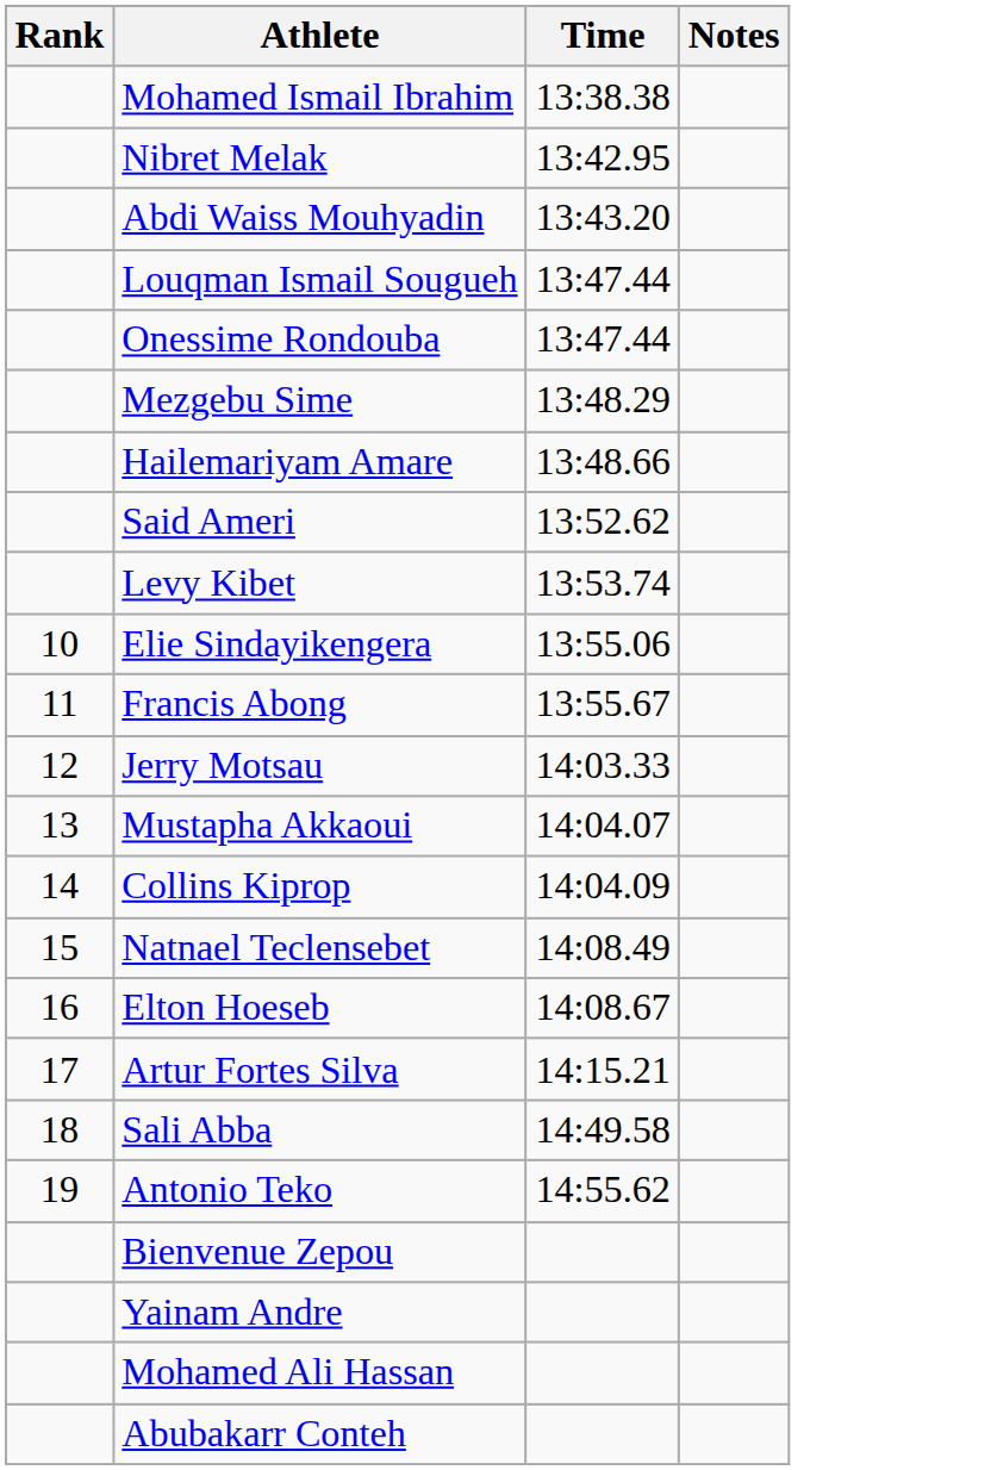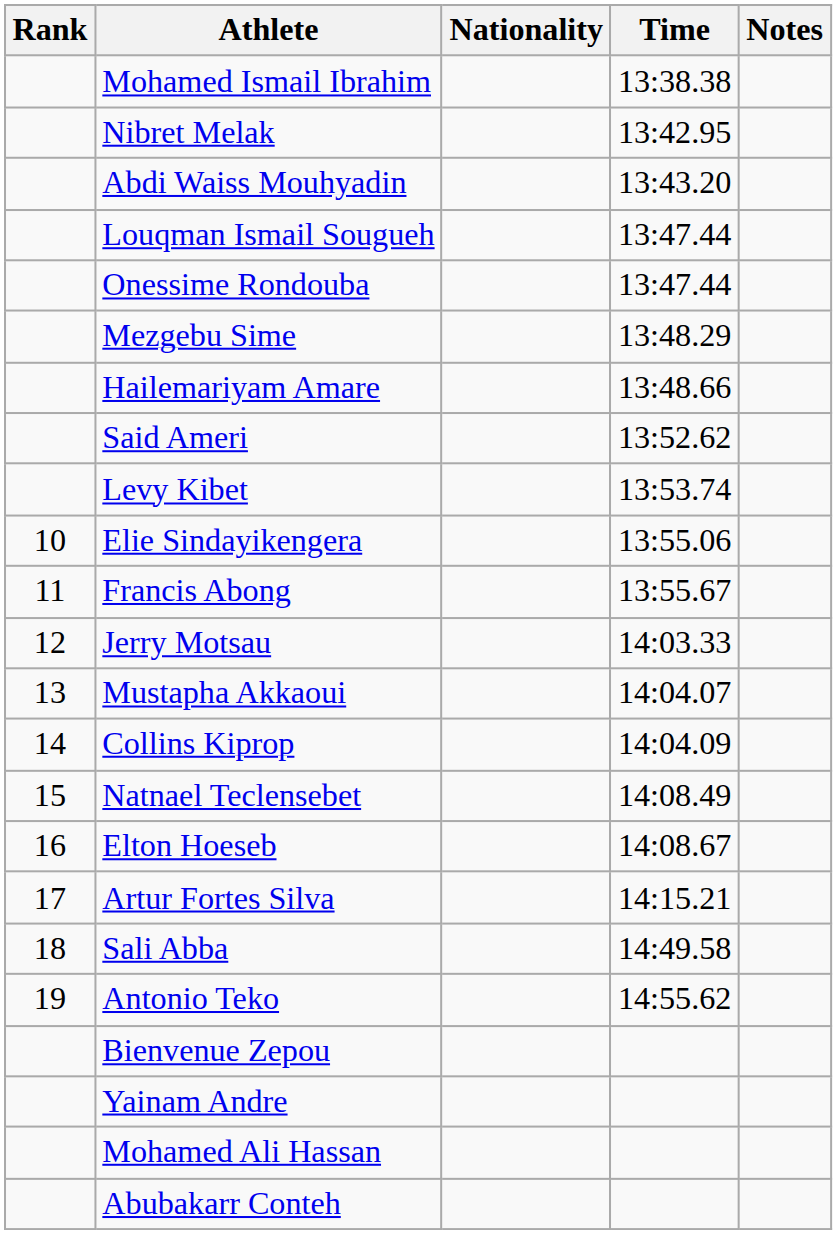 <table class="wikitable sortable" style="text-align:center">
 <tr>
 <th>Rank</th>
 <th>Athlete</th>
+<th>Nationality</th>
 <th>Time</th>
 <th>Notes</th>
 </tr>
 <tr>
 <td></td>
 <td align="left"><a href='#'>Mohamed Ismail Ibrahim</a></td>
+<td align=left></td>
 <td>13:38.38</td>
 <td></td>
 </tr>
 <tr>
 <td></td>
 <td align="left"><a href='#'>Nibret Melak</a></td>
+<td align=left></td>
 <td>13:42.95</td>
 <td></td>
 </tr>
 <tr>
 <td></td>
 <td align="left"><a href='#'>Abdi Waiss Mouhyadin</a></td>
+<td align=left></td>
 <td>13:43.20</td>
 <td></td>
 </tr>
 <tr>
 <td></td>
 <td align="left"><a href='#'>Louqman Ismail Sougueh</a></td>
+<td align=left></td>
 <td>13:47.44</td>
 <td></td>
 </tr>
 <tr>
 <td></td>
 <td align="left"><a href='#'>Onessime Rondouba</a></td>
+<td align=left></td>
 <td>13:47.44</td>
 <td></td>
 </tr>
 <tr>
 <td></td>
 <td align="left"><a href='#'>Mezgebu Sime</a></td>
+<td align=left></td>
 <td>13:48.29</td>
 <td></td>
 </tr>
 <tr>
 <td></td>
 <td align="left"><a href='#'>Hailemariyam Amare</a></td>
+<td align=left></td>
 <td>13:48.66</td>
 <td></td>
 </tr>
 <tr>
 <td></td>
 <td align="left"><a href='#'>Said Ameri</a></td>
+<td align=left></td>
 <td>13:52.62</td>
 <td></td>
 </tr>
 <tr>
 <td></td>
 <td align="left"><a href='#'>Levy Kibet</a></td>
+<td align=left></td>
 <td>13:53.74</td>
 <td></td>
 </tr>
 <tr>
 <td>10</td>
 <td align="left"><a href='#'>Elie Sindayikengera</a></td>
+<td align=left></td>
 <td>13:55.06</td>
 <td></td>
 </tr>
 <tr>
 <td>11</td>
 <td align="left"><a href='#'>Francis Abong</a></td>
+<td align=left></td>
 <td>13:55.67</td>
 <td></td>
 </tr>
 <tr>
 <td>12</td>
 <td align="left"><a href='#'>Jerry Motsau</a></td>
+<td align=left></td>
 <td>14:03.33</td>
 <td></td>
 </tr>
 <tr>
 <td>13</td>
 <td align="left"><a href='#'>Mustapha Akkaoui</a></td>
+<td align=left></td>
 <td>14:04.07</td>
 <td></td>
 </tr>
 <tr>
 <td>14</td>
 <td align="left"><a href='#'>Collins Kiprop</a></td>
+<td align=left></td>
 <td>14:04.09</td>
 <td></td>
 </tr>
 <tr>
 <td>15</td>
 <td align="left"><a href='#'>Natnael Teclensebet</a></td>
+<td align=left></td>
 <td>14:08.49</td>
 <td></td>
 </tr>
 <tr>
 <td>16</td>
 <td align="left"><a href='#'>Elton Hoeseb</a></td>
+<td align=left></td>
 <td>14:08.67</td>
 <td></td>
 </tr>
 <tr>
 <td>17</td>
 <td align="left"><a href='#'>Artur Fortes Silva</a></td>
+<td align=left></td>
 <td>14:15.21</td>
 <td></td>
 </tr>
 <tr>
 <td>18</td>
 <td align="left"><a href='#'>Sali Abba</a></td>
+<td align=left></td>
 <td>14:49.58</td>
 <td></td>
 </tr>
 <tr>
 <td>19</td>
 <td align="left"><a href='#'>Antonio Teko</a></td>
+<td align=left></td>
 <td>14:55.62</td>
 <td></td>
 </tr>
 <tr>
 <td></td>
 <td align="left"><a href='#'>Bienvenue Zepou</a></td>
+<td align=left></td>
 <td></td>
 <td></td>
 </tr>
 <tr>
 <td></td>
 <td align="left"><a href='#'>Yainam Andre</a></td>
+<td align=left></td>
 <td></td>
 <td></td>
 </tr>
 <tr>
 <td></td>
 <td align="left"><a href='#'>Mohamed Ali Hassan</a></td>
+<td align=left></td>
 <td></td>
 <td></td>
 </tr>
 <tr>
 <td></td>
 <td align="left"><a href='#'>Abubakarr Conteh</a></td>
+<td align=left></td>
 <td></td>
 <td></td>
 </tr>
 </table>
